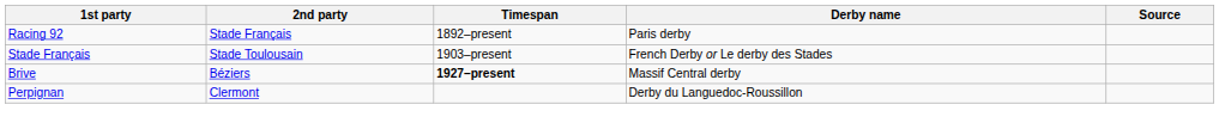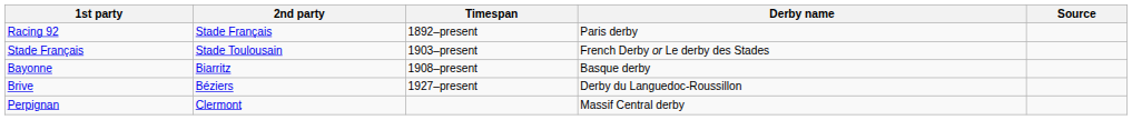 <table class="wikitable"  style="font-size:98%; width:98%;">
 <tr>
 <th>1st party</th>
 <th>2nd party</th>
 <th>Timespan</th>
 <th>Derby name</th>
 <th class="unsortable">Source</th>
 </tr>
 <tr>
 <td><a href='#'>Racing 92</a></td>
 <td><a href='#'>Stade Français</a></td>
 <td>1892–present </td>
 <td>Paris derby</td>
 <td></td>
 </tr>
 <tr>
 <td><a href='#'>Stade Français</a></td>
 <td><a href='#'>Stade Toulousain</a></td>
 <td>1903–present </td>
 <td>French Derby <em>or</em> Le derby des Stades</td>
 <td></td>
 </tr>
 <tr>
+<td><a href='#'>Bayonne</a></td>
+<td><a href='#'>Biarritz</a></td>
+<td>1908–present </td>
+<td>Basque derby</td>
+<td></td>
+</tr>
+<tr>
 <td><a href='#'>Brive</a></td>
 <td><a href='#'>Béziers</a></td>
-<td><strong>1927–present </strong></td>
-<td>Massif Central derby</td>
+<td>1927–present </td>
+<td>Derby du Languedoc-Roussillon</td>
 <td></td>
 </tr>
 <tr>
 <td><a href='#'>Perpignan</a></td>
 <td><a href='#'>Clermont</a></td>
 <td></td>
-<td>Derby du Languedoc-Roussillon</td>
+<td>Massif Central derby</td>
 <td></td>
 </tr>
 </table>
